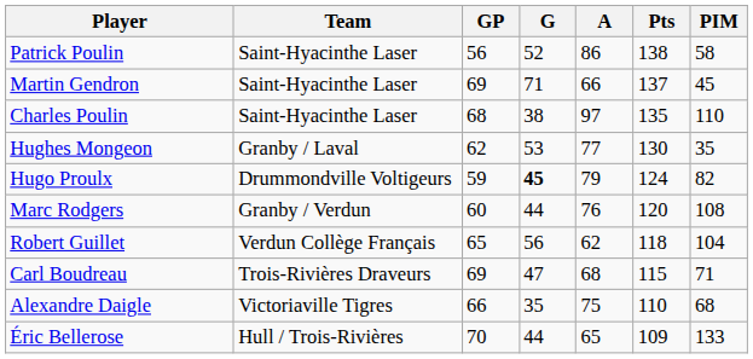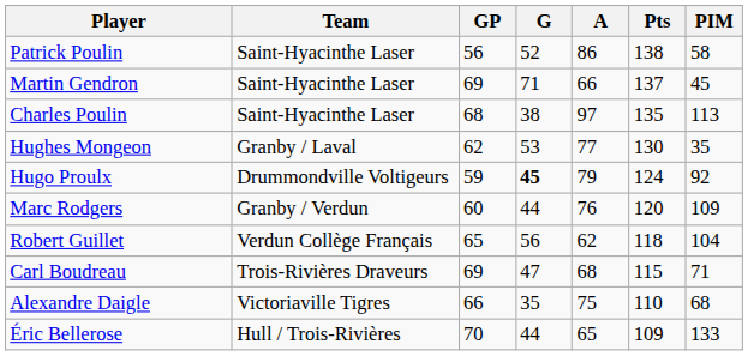 <table class="wikitable">
 <tr>
 <th bgcolor="#DDDDFF" width="30%">Player</th>
 <th bgcolor="#DDDDFF" width="30%">Team</th>
 <th bgcolor="#DDDDFF" width="7.5%">GP</th>
 <th bgcolor="#DDDDFF" width="7.5%">G</th>
 <th bgcolor="#DDDDFF" width="7.5%">A</th>
 <th bgcolor="#DDDDFF" width="7.5%">Pts</th>
 <th bgcolor="#DDDDFF" width="7.5%">PIM</th>
 </tr>
 <tr>
 <td><a href='#'>Patrick Poulin</a></td>
 <td>Saint-Hyacinthe Laser</td>
 <td>56</td>
 <td>52</td>
 <td>86</td>
 <td>138</td>
 <td>58</td>
 </tr>
 <tr>
 <td><a href='#'>Martin Gendron</a></td>
 <td>Saint-Hyacinthe Laser</td>
 <td>69</td>
 <td>71</td>
 <td>66</td>
 <td>137</td>
 <td>45</td>
 </tr>
 <tr>
 <td><a href='#'>Charles Poulin</a></td>
 <td>Saint-Hyacinthe Laser</td>
 <td>68</td>
 <td>38</td>
 <td>97</td>
 <td>135</td>
-<td>110</td>
+<td>113</td>
 </tr>
 <tr>
 <td><a href='#'>Hughes Mongeon</a></td>
 <td>Granby / Laval</td>
 <td>62</td>
 <td>53</td>
 <td>77</td>
 <td>130</td>
 <td>35</td>
 </tr>
 <tr>
 <td><a href='#'>Hugo Proulx</a></td>
 <td>Drummondville Voltigeurs</td>
 <td>59</td>
 <td><strong>45</strong></td>
 <td>79</td>
 <td>124</td>
-<td>82</td>
+<td>92</td>
 </tr>
 <tr>
 <td><a href='#'>Marc Rodgers</a></td>
 <td>Granby / Verdun</td>
 <td>60</td>
 <td>44</td>
 <td>76</td>
 <td>120</td>
-<td>108</td>
+<td>109</td>
 </tr>
 <tr>
 <td><a href='#'>Robert Guillet</a></td>
 <td>Verdun Collège Français</td>
 <td>65</td>
 <td>56</td>
 <td>62</td>
 <td>118</td>
 <td>104</td>
 </tr>
 <tr>
 <td><a href='#'>Carl Boudreau</a></td>
 <td>Trois-Rivières Draveurs</td>
 <td>69</td>
 <td>47</td>
 <td>68</td>
 <td>115</td>
 <td>71</td>
 </tr>
 <tr>
 <td><a href='#'>Alexandre Daigle</a></td>
 <td>Victoriaville Tigres</td>
 <td>66</td>
 <td>35</td>
 <td>75</td>
 <td>110</td>
 <td>68</td>
 </tr>
 <tr>
 <td><a href='#'>Éric Bellerose</a></td>
 <td>Hull / Trois-Rivières</td>
 <td>70</td>
 <td>44</td>
 <td>65</td>
 <td>109</td>
 <td>133</td>
 </tr>
 </table>
